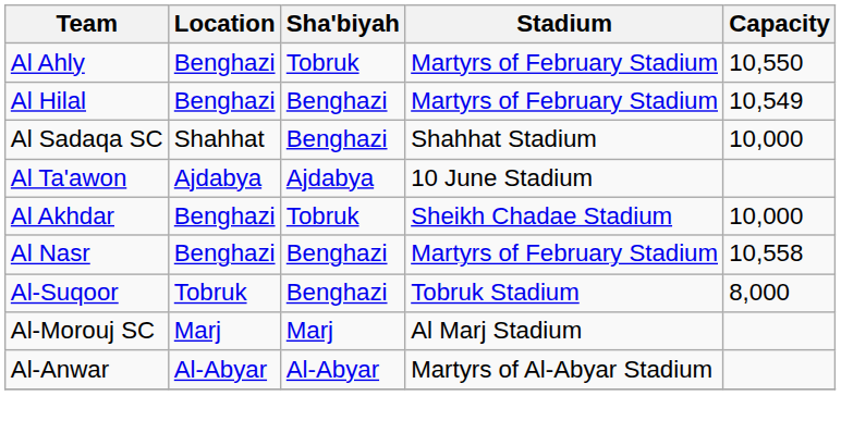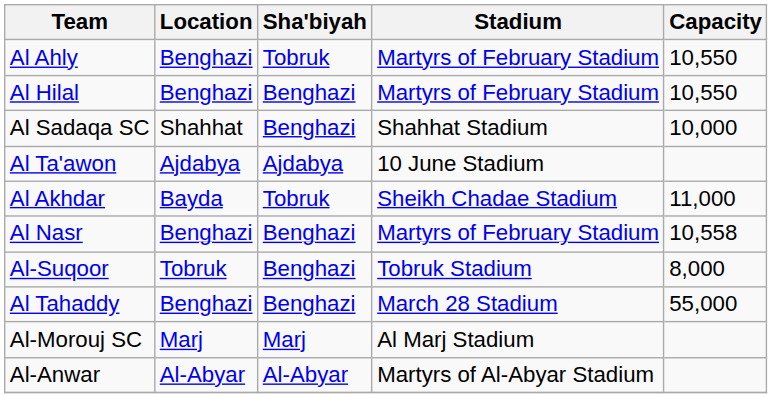 <table class="wikitable sortable">
 <tr>
 <th>Team</th>
 <th>Location</th>
 <th>Sha'biyah</th>
 <th>Stadium</th>
 <th>Capacity</th>
 </tr>
 <tr>
 <td><a href='#'>Al Ahly</a></td>
 <td><a href='#'>Benghazi</a></td>
 <td><a href='#'>Tobruk</a></td>
 <td><a href='#'>Martyrs of February Stadium</a></td>
 <td>10,550</td>
 </tr>
 <tr>
 <td><a href='#'>Al Hilal</a></td>
 <td><a href='#'>Benghazi</a></td>
 <td><a href='#'>Benghazi</a></td>
 <td><a href='#'>Martyrs of February Stadium</a></td>
-<td>10,549</td>
+<td>10,550</td>
 </tr>
 <tr>
 <td>Al Sadaqa SC</td>
 <td>Shahhat</td>
 <td><a href='#'>Benghazi</a></td>
 <td>Shahhat Stadium</td>
 <td>10,000</td>
 </tr>
 <tr>
 <td><a href='#'>Al Ta'awon</a></td>
 <td><a href='#'>Ajdabya</a></td>
 <td><a href='#'>Ajdabya</a></td>
 <td>10 June Stadium</td>
 <td></td>
 </tr>
 <tr>
 <td><a href='#'>Al Akhdar</a></td>
-<td><a href='#'>Benghazi</a></td>
+<td><a href='#'>Bayda</a></td>
 <td><a href='#'>Tobruk</a></td>
 <td><a href='#'>Sheikh Chadae Stadium</a></td>
-<td>10,000</td>
+<td>11,000</td>
 </tr>
 <tr>
 <td><a href='#'>Al Nasr</a></td>
 <td><a href='#'>Benghazi</a></td>
 <td><a href='#'>Benghazi</a></td>
 <td><a href='#'>Martyrs of February Stadium</a></td>
 <td>10,558</td>
 </tr>
 <tr>
 <td><a href='#'>Al-Suqoor</a></td>
 <td><a href='#'>Tobruk</a></td>
 <td><a href='#'>Benghazi</a></td>
 <td><a href='#'>Tobruk Stadium</a></td>
 <td>8,000</td>
+</tr>
+<tr>
+<td><a href='#'>Al Tahaddy</a></td>
+<td><a href='#'>Benghazi</a></td>
+<td><a href='#'>Benghazi</a></td>
+<td><a href='#'>March 28 Stadium</a></td>
+<td>55,000</td>
 </tr>
 <tr>
 <td>Al-Morouj SC</td>
 <td><a href='#'>Marj</a></td>
 <td><a href='#'>Marj</a></td>
 <td>Al Marj Stadium</td>
 <td></td>
 </tr>
 <tr>
 <td>Al-Anwar</td>
 <td><a href='#'>Al-Abyar</a></td>
 <td><a href='#'>Al-Abyar</a></td>
 <td>Martyrs of Al-Abyar Stadium</td>
 <td></td>
 </tr>
 <tr>
 </tr>
 </table>
